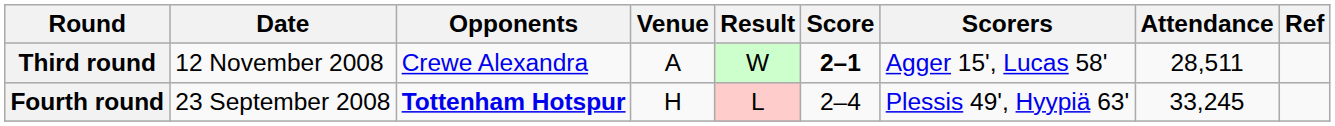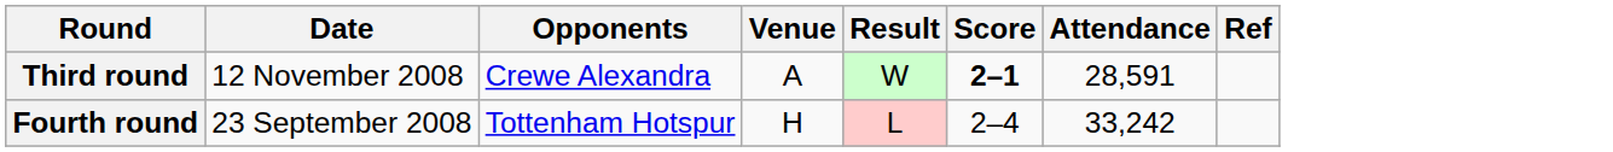 <table class="sortable wikitable plainrowheaders" style="text-align:center">
 <tr>
 <th scope="col">Round</th>
 <th scope="col">Date</th>
 <th scope="col">Opponents</th>
 <th scope="col">Venue</th>
 <th scope="col">Result</th>
 <th scope="col">Score</th>
-<th scope="col">Scorers</th>
 <th scope="col">Attendance</th>
 <th scope="col" class="unsortable">Ref</th>
 </tr>
 <tr>
 <th scope=row>Third round</th>
 <td align=left>12 November 2008</td>
 <td align=left><a href='#'>Crewe Alexandra</a></td>
 <td>A</td>
 <td style="background:#cfc">W</td>
 <td><strong>2–1</strong></td>
-<td align=left><a href='#'>Agger</a> 15', <a href='#'>Lucas</a> 58'</td>
-<td>28,511</td>
+<td>28,591</td>
 <td align=center></td>
 </tr>
 <tr>
 <th scope=row>Fourth round</th>
 <td align=left>23 September 2008</td>
-<td align=left><strong><a href='#'>Tottenham Hotspur</a></strong></td>
+<td align=left><a href='#'>Tottenham Hotspur</a></td>
 <td>H</td>
 <td style="background:#fcc">L</td>
 <td>2–4</td>
-<td align=left><a href='#'>Plessis</a> 49', <a href='#'>Hyypiä</a> 63'</td>
-<td>33,245</td>
+<td>33,242</td>
 <td align=center></td>
 </tr>
 </table>
